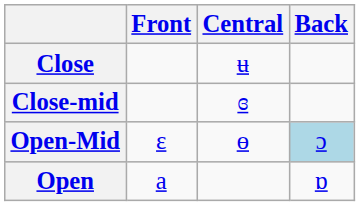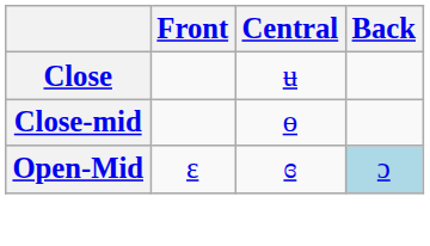 <table class="wikitable" style="text-align: center;">
 <tr>
 <th></th>
 <th><a href='#'>Front</a></th>
 <th><a href='#'>Central</a></th>
 <th><a href='#'>Back</a></th>
 </tr>
 <tr>
 <th><a href='#'>Close</a></th>
 <td></td>
 <td><a href='#'>ʉ</a></td>
 <td></td>
 </tr>
 <tr>
 <th><a href='#'>Close-mid</a></th>
 <td></td>
-<td><a href='#'>ɞ</a></td>
+<td><a href='#'>ɵ</a></td>
 <td></td>
 </tr>
 <tr>
 <th><a href='#'>Open-Mid</a></th>
 <td><a href='#'>ɛ</a></td>
-<td><a href='#'>ɵ</a></td>
+<td><a href='#'>ɞ</a></td>
 <td style="background: lightblue;"><a href='#'>ɔ</a></td>
 </tr>
-<tr>
-<th><a href='#'>Open</a></th>
-<td><a href='#'>a</a></td>
-<td></td>
-<td><a href='#'>ɒ</a></td>
-</tr>
 </table>
